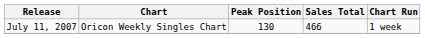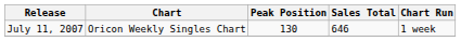 <table class="wikitable">
 <tr>
 <th align="left">Release</th>
 <th align="left">Chart</th>
 <th align="left">Peak Position</th>
 <th align="left">Sales Total</th>
 <th align="left">Chart Run</th>
 </tr>
 <tr>
 <td align="left">July 11, 2007</td>
 <td align="left">Oricon Weekly Singles Chart</td>
 <td align="center">130</td>
-<td align="left">466</td>
+<td align="left">646</td>
 <td align="left">1 week</td>
 </tr>
 <tr>
 </tr>
 </table>
